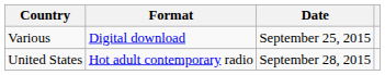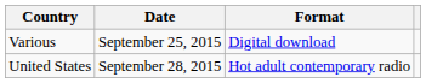 <table class="wikitable">
 <tr>
 <th>Country</th>
+<th>Date</th>
 <th>Format</th>
-<th>Date</th>
 <th></th>
 </tr>
 <tr>
 <td>Various</td>
+<td>September 25, 2015</td>
 <td><a href='#'>Digital download</a></td>
-<td>September 25, 2015</td>
 <td></td>
 </tr>
 <tr>
 <td>United States</td>
+<td>September 28, 2015</td>
 <td><a href='#'>Hot adult contemporary</a> radio</td>
-<td>September 28, 2015</td>
 <td></td>
 </tr>
 </table>
